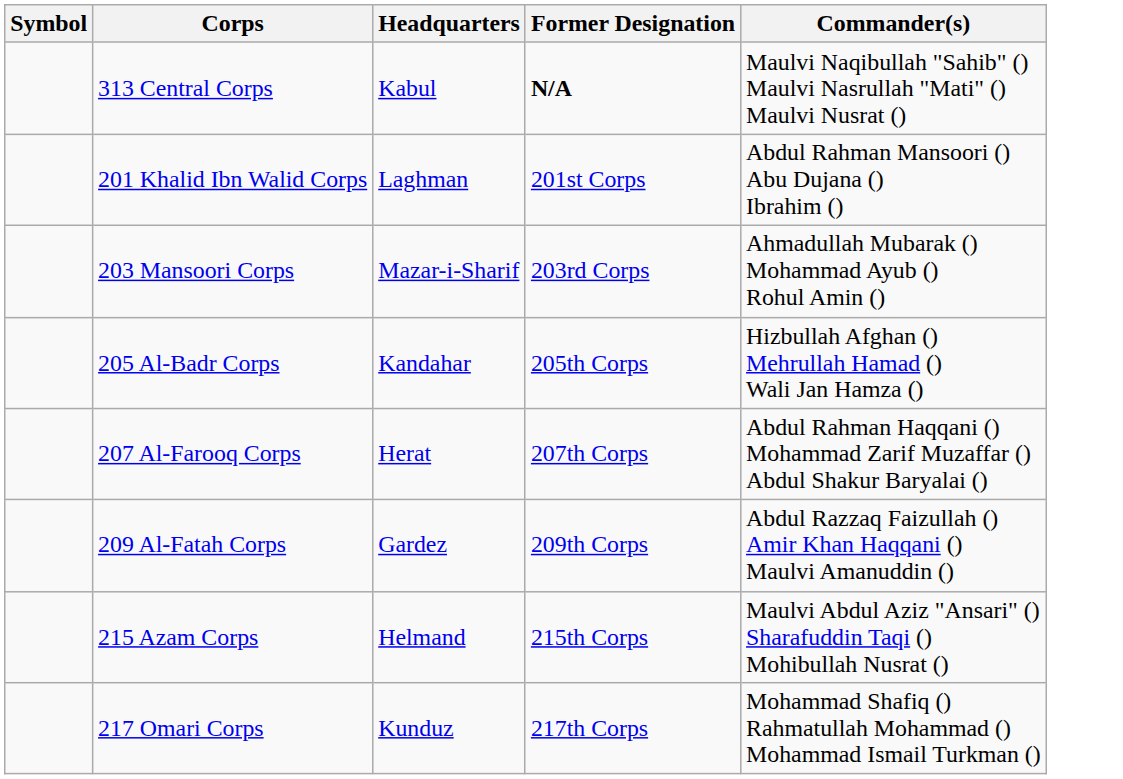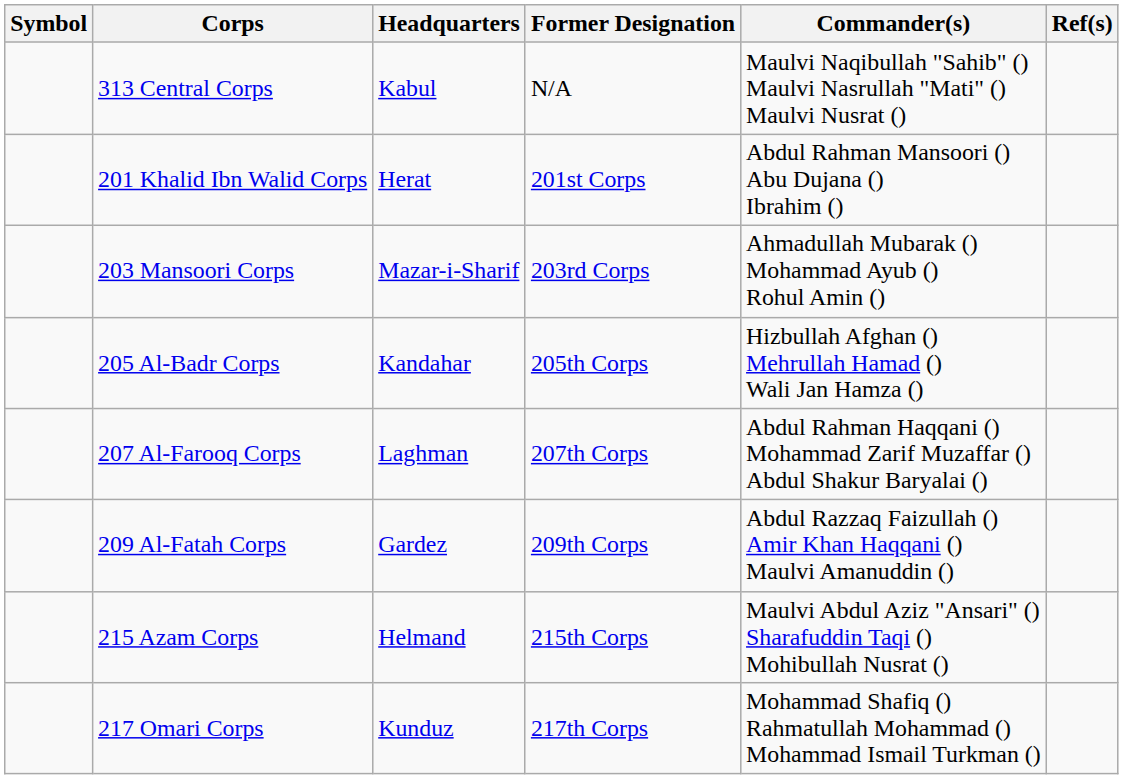 <table class="wikitable">
 <tr>
 <th>Symbol</th>
 <th>Corps</th>
 <th>Headquarters</th>
 <th>Former Designation</th>
 <th>Commander(s)</th>
+<th>Ref(s)</th>
 </tr>
 <tr>
 <td></td>
 <td><a href='#'>313 Central Corps</a></td>
 <td><a href='#'>Kabul</a></td>
-<td><strong>N/A</strong></td>
+<td>N/A</td>
 <td>Maulvi Naqibullah "Sahib" ()<br>Maulvi Nasrullah "Mati" ()<br>Maulvi Nusrat ()</td>
+<td></td>
 </tr>
 <tr>
 <td></td>
 <td><a href='#'>201 Khalid Ibn Walid Corps</a></td>
-<td><a href='#'>Laghman</a></td>
+<td><a href='#'>Herat</a></td>
 <td><a href='#'>201st Corps</a></td>
 <td>Abdul Rahman Mansoori ()<br>Abu Dujana ()<br>Ibrahim ()</td>
+<td></td>
 </tr>
 <tr>
 <td></td>
 <td><a href='#'>203 Mansoori Corps</a></td>
 <td><a href='#'>Mazar-i-Sharif</a></td>
 <td><a href='#'>203rd Corps</a></td>
 <td>Ahmadullah Mubarak ()<br>Mohammad Ayub ()<br>Rohul Amin ()</td>
+<td></td>
 </tr>
 <tr>
 <td></td>
 <td><a href='#'>205 Al-Badr Corps</a></td>
 <td><a href='#'>Kandahar</a></td>
 <td><a href='#'>205th Corps</a></td>
 <td>Hizbullah Afghan ()<br> <a href='#'>Mehrullah Hamad</a> ()<br>Wali Jan Hamza ()</td>
+<td></td>
 </tr>
 <tr>
 <td></td>
 <td><a href='#'>207 Al-Farooq Corps</a></td>
-<td><a href='#'>Herat</a></td>
+<td><a href='#'>Laghman</a></td>
 <td><a href='#'>207th Corps</a></td>
 <td>Abdul Rahman Haqqani () <br> Mohammad Zarif Muzaffar ()<br>Abdul Shakur Baryalai ()</td>
+<td></td>
 </tr>
 <tr>
 <td></td>
 <td><a href='#'>209 Al-Fatah Corps</a></td>
 <td><a href='#'>Gardez</a></td>
 <td><a href='#'>209th Corps</a></td>
 <td>Abdul Razzaq Faizullah ()<br><a href='#'>Amir Khan Haqqani</a> ()<br>Maulvi Amanuddin ()</td>
+<td></td>
 </tr>
 <tr>
 <td></td>
 <td><a href='#'>215 Azam Corps</a></td>
 <td><a href='#'>Helmand</a></td>
 <td><a href='#'>215th Corps</a></td>
 <td>Maulvi Abdul Aziz "Ansari" ()<br><a href='#'>Sharafuddin Taqi</a> ()<br>Mohibullah Nusrat ()</td>
+<td></td>
 </tr>
 <tr>
 <td></td>
 <td><a href='#'>217 Omari Corps</a></td>
 <td><a href='#'>Kunduz</a></td>
 <td><a href='#'>217th Corps</a></td>
 <td>Mohammad Shafiq ()<br>Rahmatullah Mohammad ()<br>Mohammad Ismail Turkman ()</td>
+<td></td>
 </tr>
 </table>
